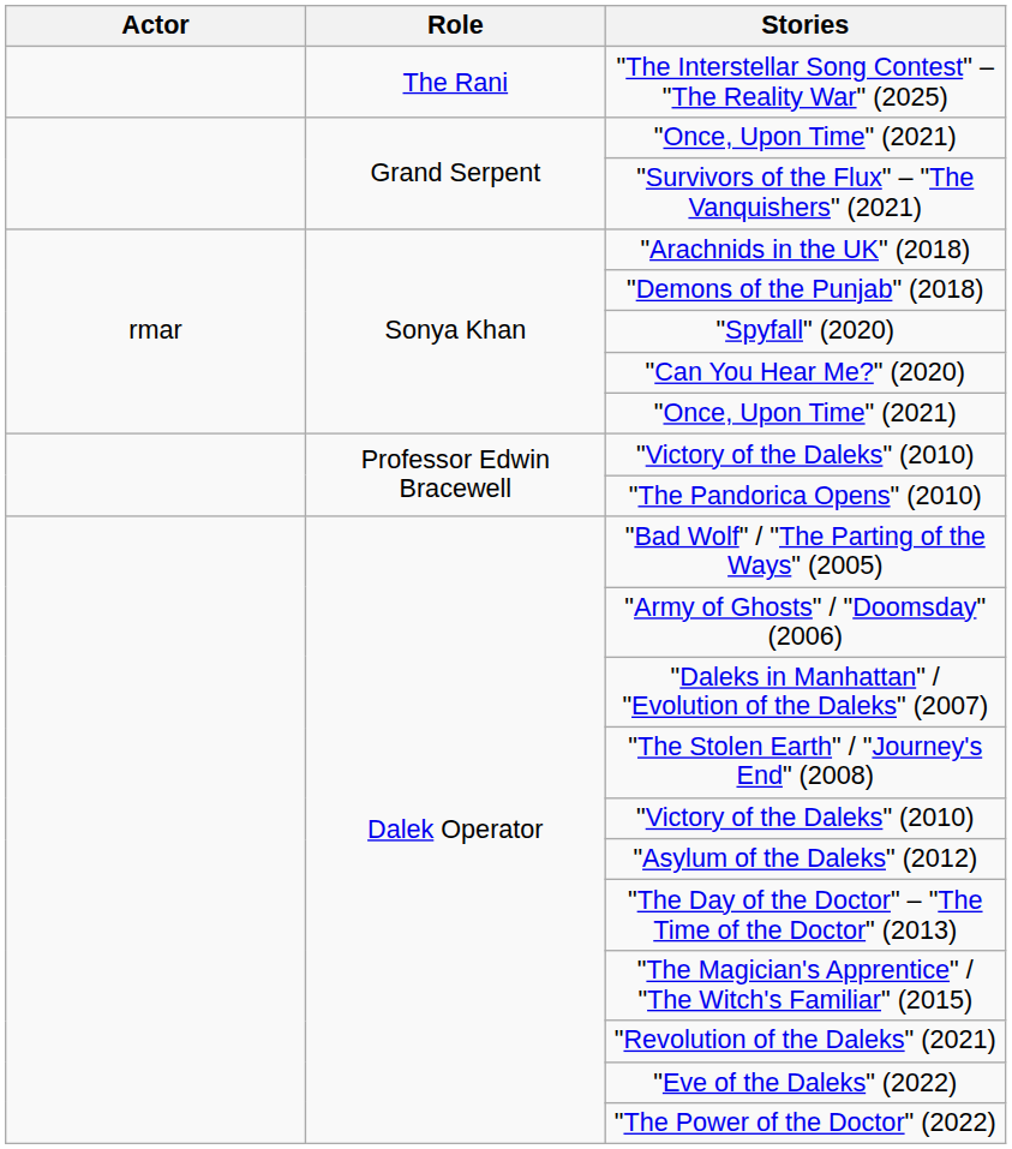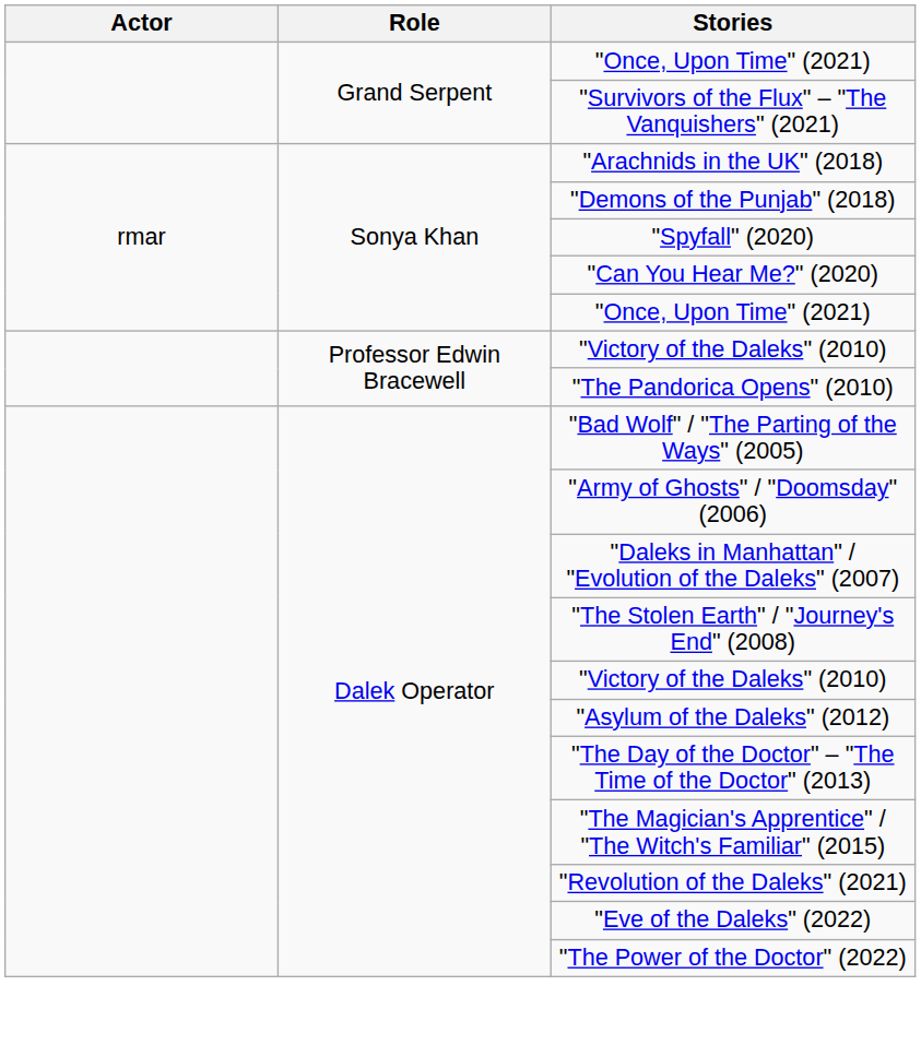 <table class="wikitable plainrowheaders sortable" style="text-align:center; width:99%;">
 <tr>
 <th style="width:30%;">Actor</th>
 <th scope="col" style="width:30%;">Role</th>
 <th scope="col" style="width:40%;">Stories</th>
-</tr>
-<tr>
-<td scope="row"></td>
-<td scope="row"><a href='#'>The Rani</a></td>
-<td data-sort-value="318">"<a href='#'>The Interstellar Song Contest</a>" – "<a href='#'>The Reality War</a>" (2025)</td>
 </tr>
 <tr>
 <td scope="row" rowspan="2"></td>
 <td rowspan="2">Grand Serpent</td>
 <td data-sort-value="297c">"<a href='#'>Once, Upon Time</a>" (2021)</td>
 </tr>
 <tr>
 <td data-sort-value="297e">"<a href='#'>Survivors of the Flux</a>" – "<a href='#'>The Vanquishers</a>" (2021)</td>
 </tr>
 <tr>
 <td scope="row" rowspan="5">rmar</td>
 <td rowspan="5">Sonya Khan</td>
 <td data-sort-value="280">"<a href='#'>Arachnids in the UK</a>" (2018)</td>
 </tr>
 <tr>
 <td data-sort-value="282">"<a href='#'>Demons of the Punjab</a>" (2018)</td>
 </tr>
 <tr>
 <td data-sort-value="288">"<a href='#'>Spyfall</a>" (2020)</td>
 </tr>
 <tr>
 <td data-sort-value="293">"<a href='#'>Can You Hear Me?</a>" (2020)</td>
 </tr>
 <tr>
 <td data-sort-value="297c">"<a href='#'>Once, Upon Time</a>" (2021)</td>
 </tr>
 <tr>
 <td scope="row" rowspan="2"></td>
 <td rowspan="2">Professor Edwin Bracewell</td>
 <td data-sort-value="205">"<a href='#'>Victory of the Daleks</a>" (2010)</td>
 </tr>
 <tr>
 <td data-sort-value="212a">"<a href='#'>The Pandorica Opens</a>" (2010)</td>
 </tr>
 <tr>
 <td rowspan="11" scope="row"></td>
 <td rowspan="11"><a href='#'>Dalek</a> Operator</td>
 <td data-sort-value="166a">"<a href='#'>Bad Wolf</a>" / "<a href='#'>The Parting of the Ways</a>" (2005)</td>
 </tr>
 <tr>
 <td data-sort-value="177a">"<a href='#'>Army of Ghosts</a>" / "<a href='#'>Doomsday</a>" (2006)</td>
 </tr>
 <tr>
 <td data-sort-value="182a">"<a href='#'>Daleks in Manhattan</a>" / "<a href='#'>Evolution of the Daleks</a>" (2007)</td>
 </tr>
 <tr>
 <td data-sort-value="198a">"<a href='#'>The Stolen Earth</a>" / "<a href='#'>Journey's End</a>" (2008)</td>
 </tr>
 <tr>
 <td data-sort-value="205">"<a href='#'>Victory of the Daleks</a>" (2010)</td>
 </tr>
 <tr>
 <td data-sort-value="226">"<a href='#'>Asylum of the Daleks</a>" (2012)</td>
 </tr>
 <tr>
 <td data-sort-value="240">"<a href='#'>The Day of the Doctor</a>" – "<a href='#'>The Time of the Doctor</a>" (2013)</td>
 </tr>
 <tr>
 <td data-sort-value="254a">"<a href='#'>The Magician's Apprentice</a>" / "<a href='#'>The Witch's Familiar</a>" (2015)</td>
 </tr>
 <tr>
 <td data-sort-value="296">"<a href='#'>Revolution of the Daleks</a>" (2021)</td>
 </tr>
 <tr>
 <td data-sort-value="298">"<a href='#'>Eve of the Daleks</a>" (2022)</td>
 </tr>
 <tr>
 <td data-sort-value="300">"<a href='#'>The Power of the Doctor</a>" (2022)</td>
 </tr>
 </table>
